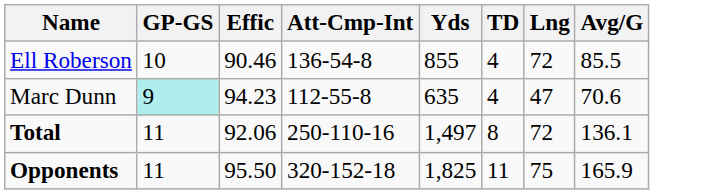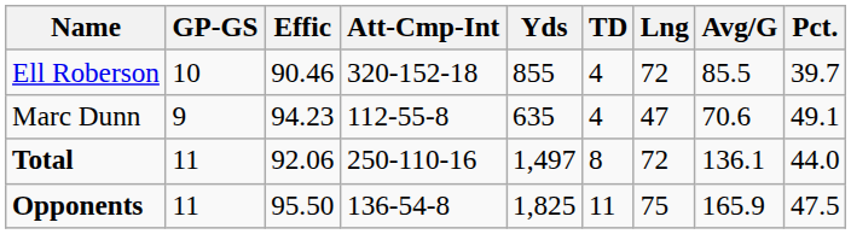 <table class="wikitable" style="white-space:nowrap;">
 <tr>
 <th>Name</th>
 <th>GP-GS</th>
 <th>Effic</th>
 <th>Att-Cmp-Int</th>
 <th>Yds</th>
 <th>TD</th>
 <th>Lng</th>
 <th>Avg/G</th>
+<th>Pct.</th>
 </tr>
 <tr>
 <td><a href='#'>Ell Roberson</a></td>
 <td>10</td>
 <td>90.46</td>
-<td>136-54-8</td>
+<td>320-152-18</td>
 <td>855</td>
 <td>4</td>
 <td>72</td>
 <td>85.5</td>
+<td>39.7</td>
 </tr>
 <tr>
 <td>Marc Dunn</td>
-<td style="background: paleturquoise;">9</td>
+<td>9</td>
 <td>94.23</td>
 <td>112-55-8</td>
 <td>635</td>
 <td>4</td>
 <td>47</td>
 <td>70.6</td>
+<td>49.1</td>
 </tr>
 <tr>
 <td><strong>Total</strong></td>
 <td>11</td>
 <td>92.06</td>
 <td>250-110-16</td>
 <td>1,497</td>
 <td>8</td>
 <td>72</td>
 <td>136.1</td>
+<td>44.0</td>
 </tr>
 <tr>
 <td><strong>Opponents</strong></td>
 <td>11</td>
 <td>95.50</td>
-<td>320-152-18</td>
+<td>136-54-8</td>
 <td>1,825</td>
 <td>11</td>
 <td>75</td>
 <td>165.9</td>
+<td>47.5</td>
 </tr>
 </table>
